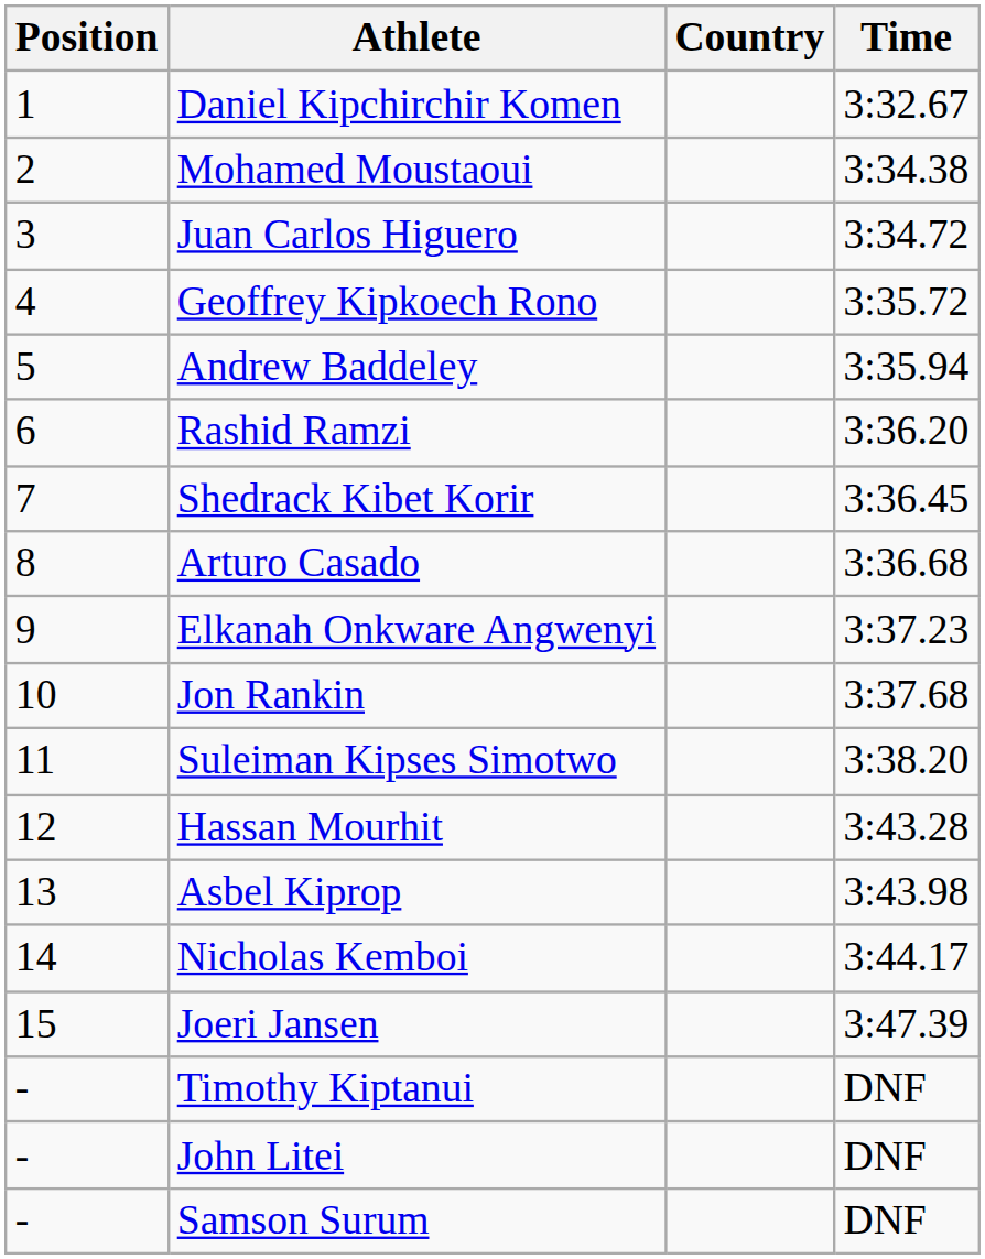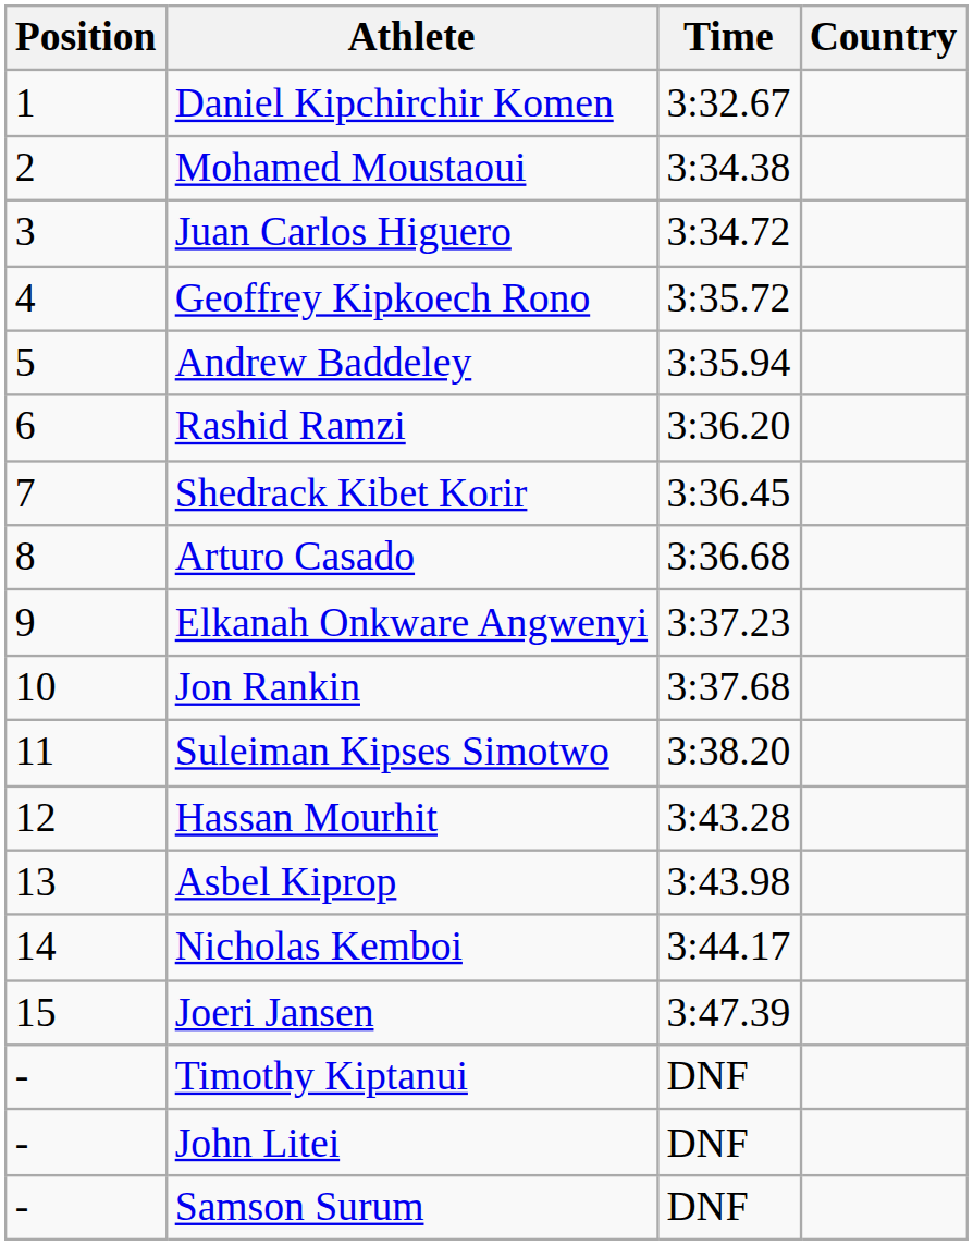 <table class="wikitable">
 <tr>
 <th>Position</th>
 <th>Athlete</th>
+<th>Time</th>
 <th>Country</th>
-<th>Time</th>
 </tr>
 <tr>
 <td>1</td>
 <td><a href='#'>Daniel Kipchirchir Komen</a></td>
+<td>3:32.67</td>
 <td></td>
-<td>3:32.67</td>
 </tr>
 <tr>
 <td>2</td>
 <td><a href='#'>Mohamed Moustaoui</a></td>
+<td>3:34.38</td>
 <td></td>
-<td>3:34.38</td>
 </tr>
 <tr>
 <td>3</td>
 <td><a href='#'>Juan Carlos Higuero</a></td>
+<td>3:34.72</td>
 <td></td>
-<td>3:34.72</td>
 </tr>
 <tr>
 <td>4</td>
 <td><a href='#'>Geoffrey Kipkoech Rono</a></td>
+<td>3:35.72</td>
 <td></td>
-<td>3:35.72</td>
 </tr>
 <tr>
 <td>5</td>
 <td><a href='#'>Andrew Baddeley</a></td>
+<td>3:35.94</td>
 <td></td>
-<td>3:35.94</td>
 </tr>
 <tr>
 <td>6</td>
 <td><a href='#'>Rashid Ramzi</a></td>
+<td>3:36.20</td>
 <td></td>
-<td>3:36.20</td>
 </tr>
 <tr>
 <td>7</td>
 <td><a href='#'>Shedrack Kibet Korir</a></td>
+<td>3:36.45</td>
 <td></td>
-<td>3:36.45</td>
 </tr>
 <tr>
 <td>8</td>
 <td><a href='#'>Arturo Casado</a></td>
+<td>3:36.68</td>
 <td></td>
-<td>3:36.68</td>
 </tr>
 <tr>
 <td>9</td>
 <td><a href='#'>Elkanah Onkware Angwenyi</a></td>
+<td>3:37.23</td>
 <td></td>
-<td>3:37.23</td>
 </tr>
 <tr>
 <td>10</td>
 <td><a href='#'>Jon Rankin</a></td>
+<td>3:37.68</td>
 <td></td>
-<td>3:37.68</td>
 </tr>
 <tr>
 <td>11</td>
 <td><a href='#'>Suleiman Kipses Simotwo</a></td>
+<td>3:38.20</td>
 <td></td>
-<td>3:38.20</td>
 </tr>
 <tr>
 <td>12</td>
 <td><a href='#'>Hassan Mourhit</a></td>
+<td>3:43.28</td>
 <td></td>
-<td>3:43.28</td>
 </tr>
 <tr>
 <td>13</td>
 <td><a href='#'>Asbel Kiprop</a></td>
+<td>3:43.98</td>
 <td></td>
-<td>3:43.98</td>
 </tr>
 <tr>
 <td>14</td>
 <td><a href='#'>Nicholas Kemboi</a></td>
+<td>3:44.17</td>
 <td></td>
-<td>3:44.17</td>
 </tr>
 <tr>
 <td>15</td>
 <td><a href='#'>Joeri Jansen</a></td>
+<td>3:47.39</td>
 <td></td>
-<td>3:47.39</td>
 </tr>
 <tr>
 <td>-</td>
 <td><a href='#'>Timothy Kiptanui</a></td>
+<td>DNF</td>
 <td></td>
-<td>DNF</td>
 </tr>
 <tr>
 <td>-</td>
 <td><a href='#'>John Litei</a></td>
+<td>DNF</td>
 <td></td>
-<td>DNF</td>
 </tr>
 <tr>
 <td>-</td>
 <td><a href='#'>Samson Surum</a></td>
+<td>DNF</td>
 <td></td>
-<td>DNF</td>
 </tr>
 </table>
